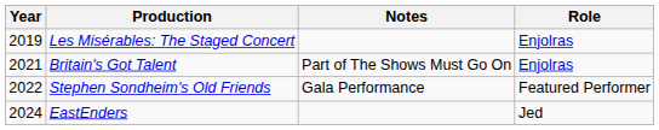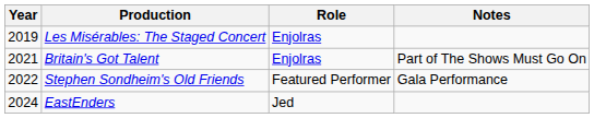 <table class="wikitable">
 <tr>
 <th>Year</th>
 <th>Production</th>
+<th>Role</th>
 <th>Notes</th>
-<th>Role</th>
 </tr>
 <tr>
 <td>2019</td>
 <td><em><a href='#'>Les Misérables: The Staged Concert</a></em></td>
+<td><a href='#'>Enjolras</a></td>
 <td></td>
-<td><a href='#'>Enjolras</a></td>
 </tr>
 <tr>
 <td>2021</td>
 <td><em><a href='#'>Britain's Got Talent</a></em></td>
+<td><a href='#'>Enjolras</a></td>
 <td>Part of The Shows Must Go On</td>
-<td><a href='#'>Enjolras</a></td>
 </tr>
 <tr>
 <td>2022</td>
 <td><em><a href='#'>Stephen Sondheim's Old Friends</a></em></td>
+<td>Featured Performer</td>
 <td>Gala Performance</td>
-<td>Featured Performer</td>
 </tr>
 <tr>
 <td>2024</td>
 <td><em><a href='#'>EastEnders</a></em></td>
+<td>Jed</td>
 <td></td>
-<td>Jed</td>
 </tr>
 </table>
